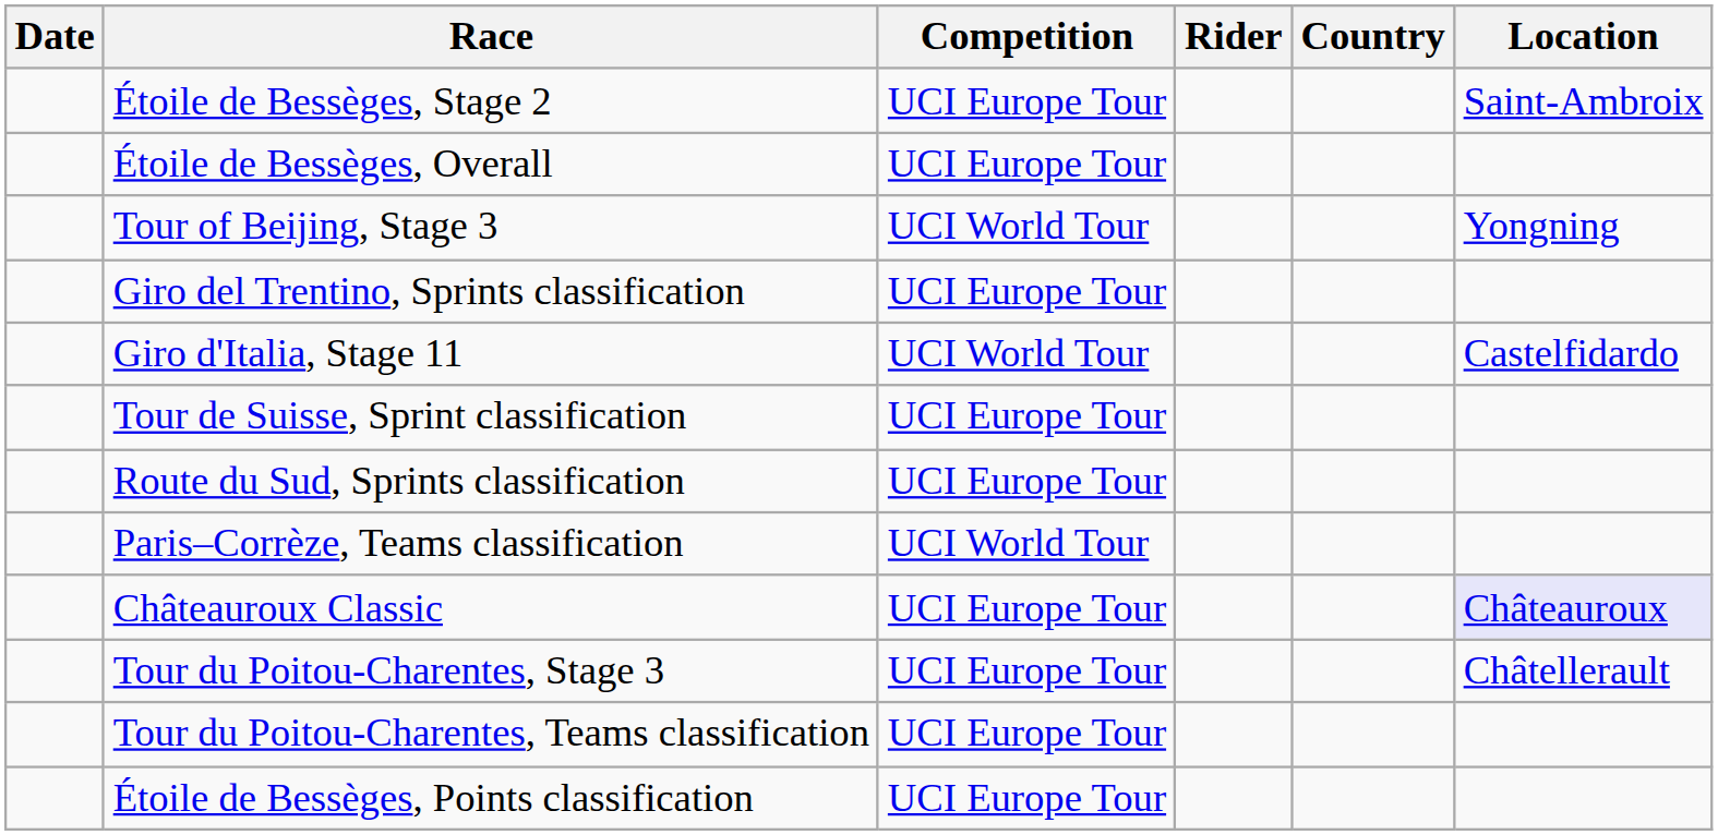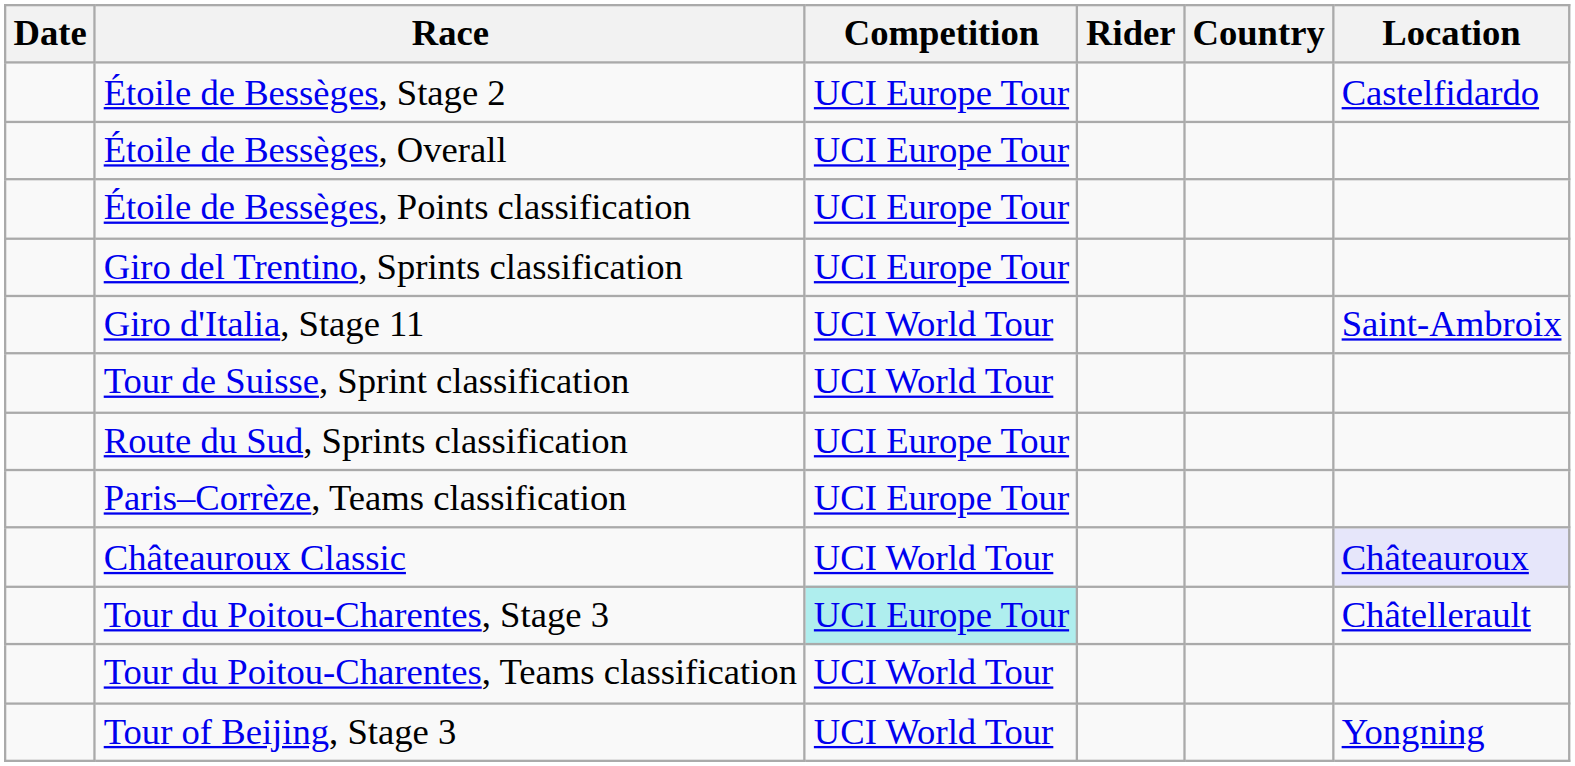 <table class="wikitable sortable">
 <tr>
 <th>Date</th>
 <th>Race</th>
 <th>Competition</th>
 <th>Rider</th>
 <th>Country</th>
 <th>Location</th>
 </tr>
 <tr>
 <td></td>
 <td><a href='#'>Étoile de Bessèges</a>, Stage 2</td>
 <td><a href='#'>UCI Europe Tour</a></td>
 <td></td>
 <td></td>
-<td><a href='#'>Saint-Ambroix</a></td>
+<td><a href='#'>Castelfidardo</a></td>
 </tr>
 <tr>
 <td></td>
 <td><a href='#'>Étoile de Bessèges</a>, Overall</td>
 <td><a href='#'>UCI Europe Tour</a></td>
 <td></td>
 <td></td>
 <td></td>
 </tr>
 <tr>
 <td></td>
-<td><a href='#'>Tour of Beijing</a>, Stage 3</td>
-<td><a href='#'>UCI World Tour</a></td>
+<td><a href='#'>Étoile de Bessèges</a>, Points classification</td>
+<td><a href='#'>UCI Europe Tour</a></td>
 <td></td>
 <td></td>
-<td><a href='#'>Yongning</a></td>
+<td></td>
 </tr>
 <tr>
 <td></td>
 <td><a href='#'>Giro del Trentino</a>, Sprints classification</td>
 <td><a href='#'>UCI Europe Tour</a></td>
 <td></td>
 <td></td>
 <td></td>
 </tr>
 <tr>
 <td></td>
 <td><a href='#'>Giro d'Italia</a>, Stage 11</td>
 <td><a href='#'>UCI World Tour</a></td>
 <td></td>
 <td></td>
-<td><a href='#'>Castelfidardo</a></td>
+<td><a href='#'>Saint-Ambroix</a></td>
 </tr>
 <tr>
 <td></td>
 <td><a href='#'>Tour de Suisse</a>, Sprint classification</td>
-<td><a href='#'>UCI Europe Tour</a></td>
+<td><a href='#'>UCI World Tour</a></td>
 <td></td>
 <td></td>
 <td></td>
 </tr>
 <tr>
 <td></td>
 <td><a href='#'>Route du Sud</a>, Sprints classification</td>
 <td><a href='#'>UCI Europe Tour</a></td>
 <td></td>
 <td></td>
 <td></td>
 </tr>
 <tr>
 <td></td>
 <td><a href='#'>Paris–Corrèze</a>, Teams classification</td>
+<td><a href='#'>UCI Europe Tour</a></td>
+<td align="center"></td>
+<td></td>
+<td></td>
+</tr>
+<tr>
+<td></td>
+<td><a href='#'>Châteauroux Classic</a></td>
+<td><a href='#'>UCI World Tour</a></td>
+<td></td>
+<td></td>
+<td style="background: lavender;"><a href='#'>Châteauroux</a></td>
+</tr>
+<tr>
+<td></td>
+<td><a href='#'>Tour du Poitou-Charentes</a>, Stage 3</td>
+<td style="background: paleturquoise;"><a href='#'>UCI Europe Tour</a></td>
+<td></td>
+<td></td>
+<td><a href='#'>Châtellerault</a></td>
+</tr>
+<tr>
+<td></td>
+<td><a href='#'>Tour du Poitou-Charentes</a>, Teams classification</td>
 <td><a href='#'>UCI World Tour</a></td>
 <td align="center"></td>
 <td></td>
 <td></td>
 </tr>
 <tr>
 <td></td>
-<td><a href='#'>Châteauroux Classic</a></td>
-<td><a href='#'>UCI Europe Tour</a></td>
+<td><a href='#'>Tour of Beijing</a>, Stage 3</td>
+<td><a href='#'>UCI World Tour</a></td>
 <td></td>
 <td></td>
-<td style="background: lavender;"><a href='#'>Châteauroux</a></td>
-</tr>
-<tr>
-<td></td>
-<td><a href='#'>Tour du Poitou-Charentes</a>, Stage 3</td>
-<td><a href='#'>UCI Europe Tour</a></td>
-<td></td>
-<td></td>
-<td><a href='#'>Châtellerault</a></td>
-</tr>
-<tr>
-<td></td>
-<td><a href='#'>Tour du Poitou-Charentes</a>, Teams classification</td>
-<td><a href='#'>UCI Europe Tour</a></td>
-<td align="center"></td>
-<td></td>
-<td></td>
-</tr>
-<tr>
-<td></td>
-<td><a href='#'>Étoile de Bessèges</a>, Points classification</td>
-<td><a href='#'>UCI Europe Tour</a></td>
-<td></td>
-<td></td>
-<td></td>
+<td><a href='#'>Yongning</a></td>
 </tr>
 </table>
